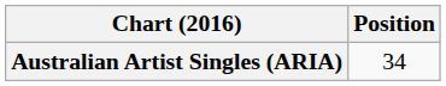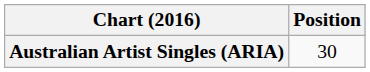 <table class="wikitable plainrowheaders" style="text-align:center">
 <tr>
 <th scope="col">Chart (2016)</th>
 <th scope="col">Position</th>
 </tr>
 <tr>
 <th scope="row">Australian Artist Singles (ARIA)</th>
-<td>34</td>
+<td>30</td>
 </tr>
 </table>
